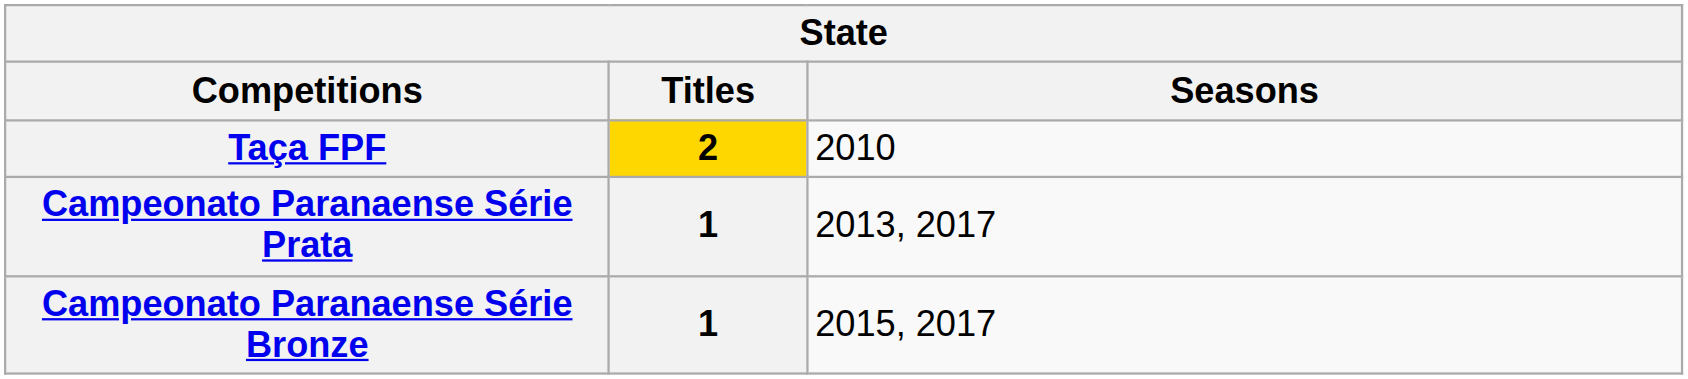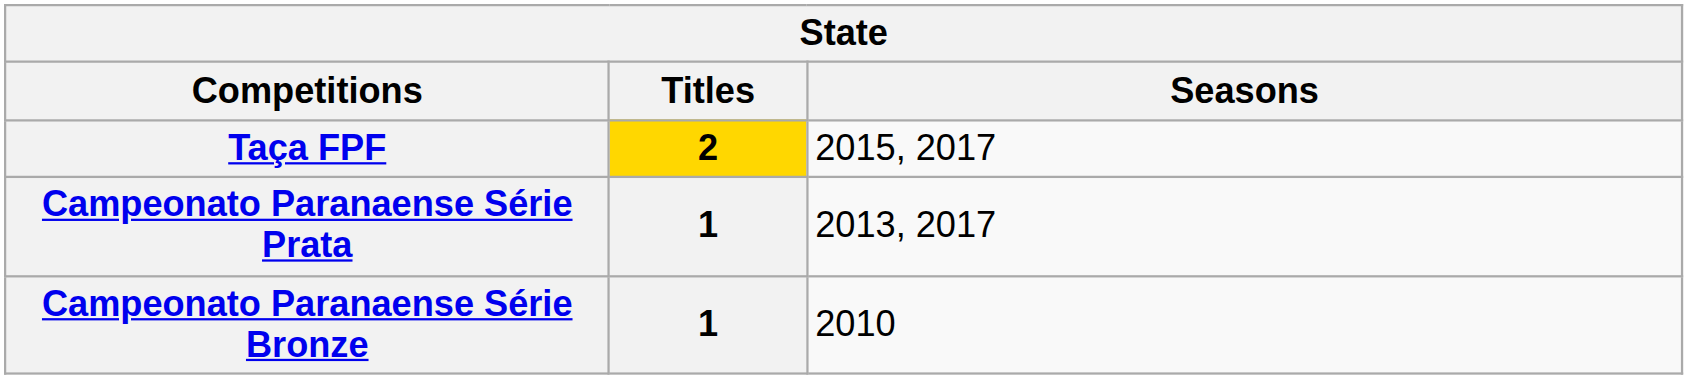 <table class="wikitable">
 <tr>
 <th colspan="3">State</th>
 </tr>
 <tr>
 <th style="width:260px">Competitions</th>
 <th style="width:80px">Titles</th>
 <th style="width:380px">Seasons</th>
 </tr>
 <tr>
 <th><a href='#'>Taça FPF</a></th>
 <td bgcolor="gold" style="text-align:center"><strong>2</strong></td>
-<td>2010</td>
+<td>2015, 2017</td>
 </tr>
 <tr>
 <th><a href='#'>Campeonato Paranaense Série Prata</a></th>
 <th>1</th>
 <td>2013, 2017</td>
 </tr>
 <tr>
 <th><a href='#'>Campeonato Paranaense Série Bronze</a></th>
 <th>1</th>
-<td>2015, 2017</td>
+<td>2010</td>
 </tr>
 </table>
